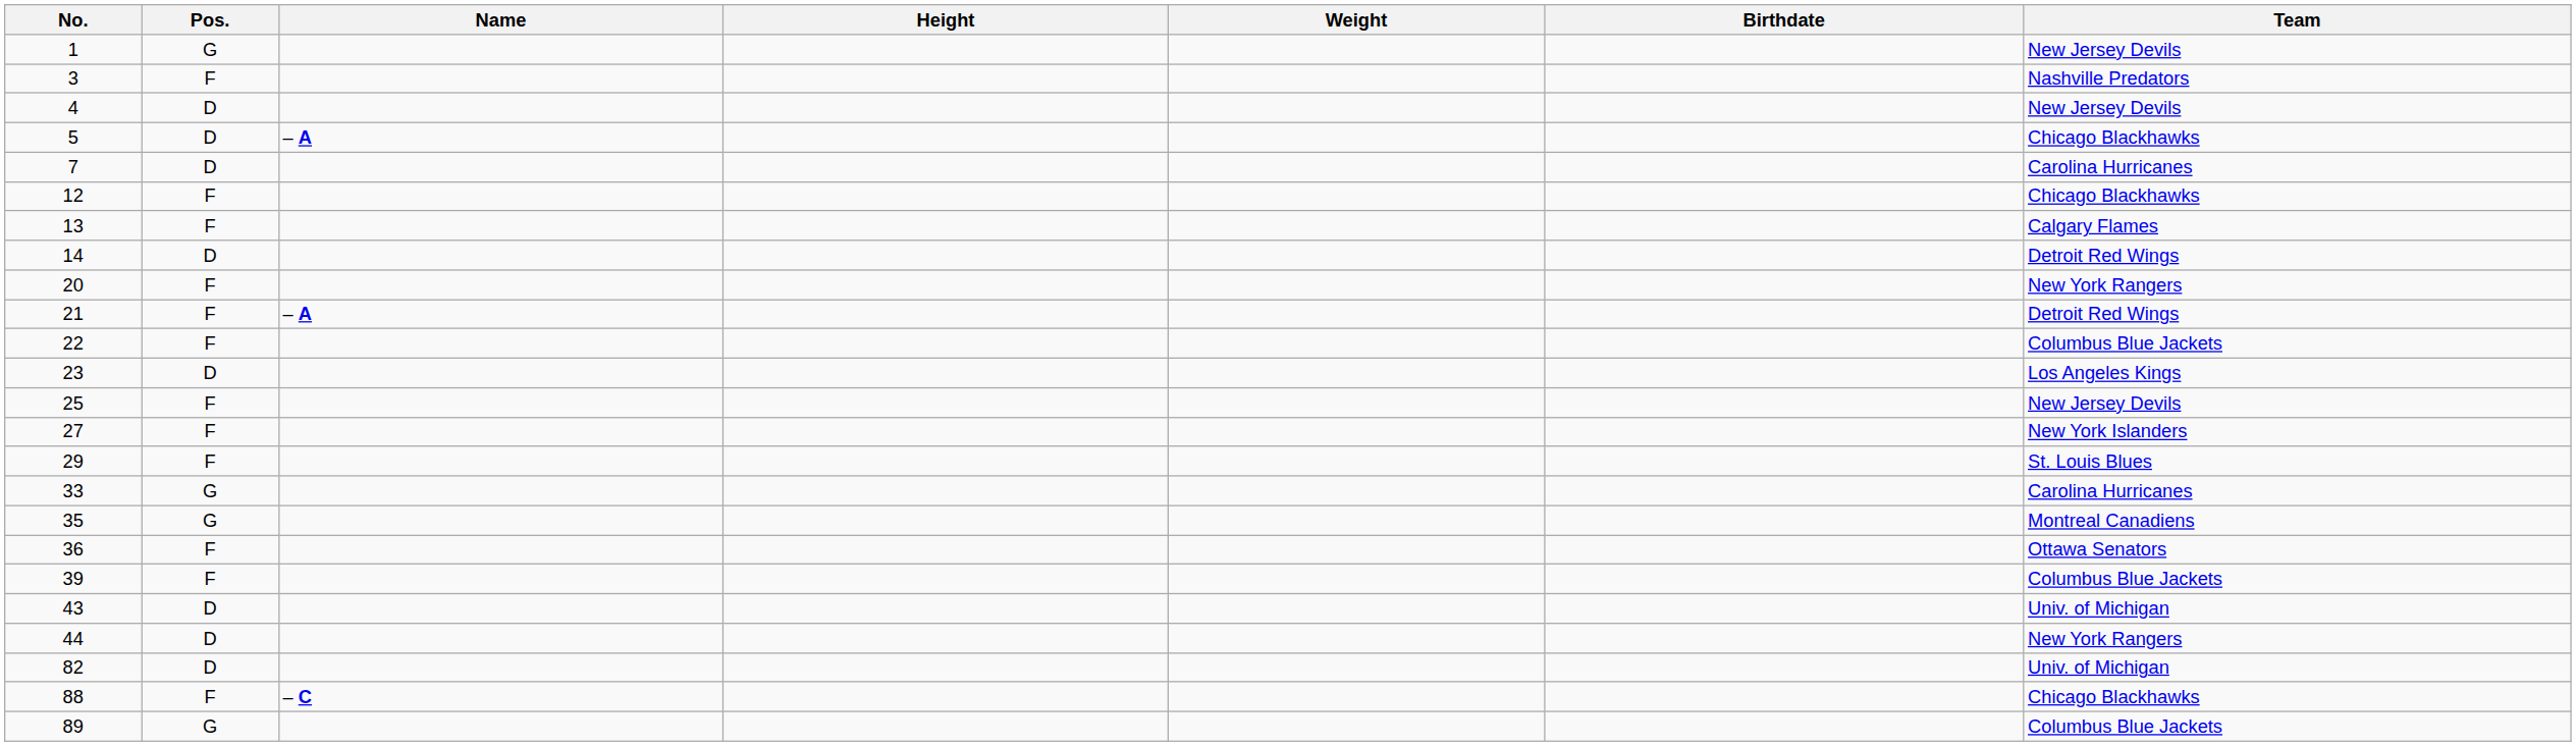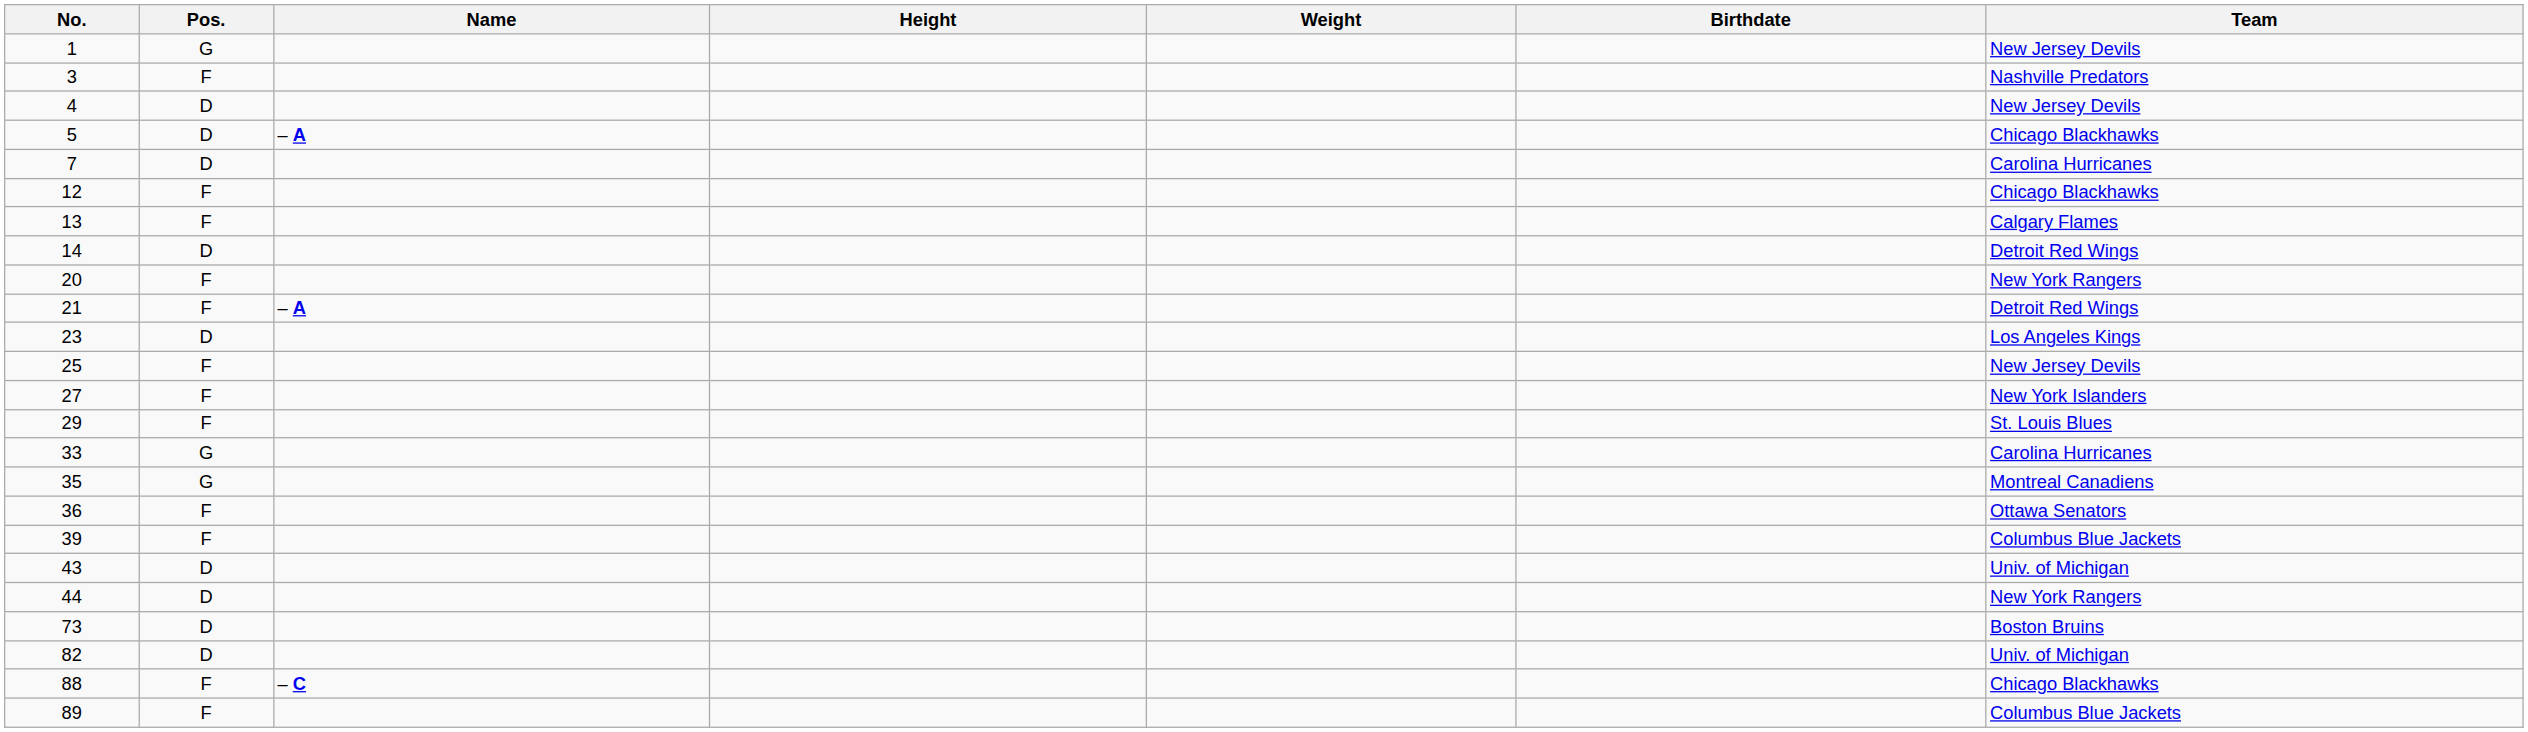 <table width="100%" class="wikitable sortable" style="font-size: 90%; text-align: center;">
 <tr>
 <th style="width:  4%;">No.</th>
 <th style="width:  4%;">Pos.</th>
 <th style="width: 13%;">Name</th>
 <th style="width: 13%;">Height</th>
 <th style="width: 11%;">Weight</th>
 <th style="width: 14%;">Birthdate</th>
 <th style="width: 16%;">Team</th>
 </tr>
 <tr>
 <td>1</td>
 <td>G</td>
 <td align=left></td>
 <td></td>
 <td></td>
 <td></td>
 <td style="text-align:left;"> <a href='#'>New Jersey Devils</a></td>
 </tr>
 <tr>
 <td>3</td>
 <td>F</td>
 <td align=left></td>
 <td></td>
 <td></td>
 <td></td>
 <td style="text-align:left;"> <a href='#'>Nashville Predators</a></td>
 </tr>
 <tr>
 <td>4</td>
 <td>D</td>
 <td align=left></td>
 <td></td>
 <td></td>
 <td></td>
 <td style="text-align:left;"> <a href='#'>New Jersey Devils</a></td>
 </tr>
 <tr>
 <td>5</td>
 <td>D</td>
 <td align=left> – <strong><a href='#'>A</a></strong></td>
 <td></td>
 <td></td>
 <td></td>
 <td style="text-align:left;"> <a href='#'>Chicago Blackhawks</a></td>
 </tr>
 <tr>
 <td>7</td>
 <td>D</td>
 <td align=left></td>
 <td></td>
 <td></td>
 <td></td>
 <td style="text-align:left;"> <a href='#'>Carolina Hurricanes</a></td>
 </tr>
 <tr>
 <td>12</td>
 <td>F</td>
 <td align=left></td>
 <td></td>
 <td></td>
 <td></td>
 <td style="text-align:left;"> <a href='#'>Chicago Blackhawks</a></td>
 </tr>
 <tr>
 <td>13</td>
 <td>F</td>
 <td align=left></td>
 <td></td>
 <td></td>
 <td></td>
 <td style="text-align:left;"> <a href='#'>Calgary Flames</a></td>
 </tr>
 <tr>
 <td>14</td>
 <td>D</td>
 <td align=left></td>
 <td></td>
 <td></td>
 <td></td>
 <td style="text-align:left;"> <a href='#'>Detroit Red Wings</a></td>
 </tr>
 <tr>
 <td>20</td>
 <td>F</td>
 <td align=left></td>
 <td></td>
 <td></td>
 <td></td>
 <td style="text-align:left;"> <a href='#'>New York Rangers</a></td>
 </tr>
 <tr>
 <td>21</td>
 <td>F</td>
 <td align=left> – <strong><a href='#'>A</a></strong></td>
 <td></td>
 <td></td>
 <td></td>
 <td style="text-align:left;"> <a href='#'>Detroit Red Wings</a></td>
 </tr>
 <tr>
-<td>22</td>
-<td>F</td>
-<td align=left></td>
-<td></td>
-<td></td>
-<td></td>
-<td style="text-align:left;"> <a href='#'>Columbus Blue Jackets</a></td>
-</tr>
-<tr>
 <td>23</td>
 <td>D</td>
 <td align=left></td>
 <td></td>
 <td></td>
 <td></td>
 <td style="text-align:left;"> <a href='#'>Los Angeles Kings</a></td>
 </tr>
 <tr>
 <td>25</td>
 <td>F</td>
 <td align=left></td>
 <td></td>
 <td></td>
 <td></td>
 <td style="text-align:left;"> <a href='#'>New Jersey Devils</a></td>
 </tr>
 <tr>
 <td>27</td>
 <td>F</td>
 <td align=left></td>
 <td></td>
 <td></td>
 <td></td>
 <td style="text-align:left;"> <a href='#'>New York Islanders</a></td>
 </tr>
 <tr>
 <td>29</td>
 <td>F</td>
 <td align=left></td>
 <td></td>
 <td></td>
 <td></td>
 <td style="text-align:left;"> <a href='#'>St. Louis Blues</a></td>
 </tr>
 <tr>
 <td>33</td>
 <td>G</td>
 <td align=left></td>
 <td></td>
 <td></td>
 <td></td>
 <td style="text-align:left;"> <a href='#'>Carolina Hurricanes</a></td>
 </tr>
 <tr>
 <td>35</td>
 <td>G</td>
 <td align=left></td>
 <td></td>
 <td></td>
 <td></td>
 <td style="text-align:left;"> <a href='#'>Montreal Canadiens</a></td>
 </tr>
 <tr>
 <td>36</td>
 <td>F</td>
 <td align=left></td>
 <td></td>
 <td></td>
 <td></td>
 <td style="text-align:left;"> <a href='#'>Ottawa Senators</a></td>
 </tr>
 <tr>
 <td>39</td>
 <td>F</td>
 <td align=left></td>
 <td></td>
 <td></td>
 <td></td>
 <td style="text-align:left;"> <a href='#'>Columbus Blue Jackets</a></td>
 </tr>
 <tr>
 <td>43</td>
 <td>D</td>
 <td align=left></td>
 <td></td>
 <td></td>
 <td></td>
 <td style="text-align:left;"> <a href='#'>Univ. of Michigan</a></td>
 </tr>
 <tr>
 <td>44</td>
 <td>D</td>
 <td align=left></td>
 <td></td>
 <td></td>
 <td></td>
 <td style="text-align:left;"> <a href='#'>New York Rangers</a></td>
 </tr>
 <tr>
+<td>73</td>
+<td>D</td>
+<td align=left></td>
+<td></td>
+<td></td>
+<td></td>
+<td style="text-align:left;"> <a href='#'>Boston Bruins</a></td>
+</tr>
+<tr>
 <td>82</td>
 <td>D</td>
 <td align=left></td>
 <td></td>
 <td></td>
 <td></td>
 <td style="text-align:left;"> <a href='#'>Univ. of Michigan</a></td>
 </tr>
 <tr>
 <td>88</td>
 <td>F</td>
 <td align=left> – <strong><a href='#'>C</a></strong></td>
 <td></td>
 <td></td>
 <td></td>
 <td style="text-align:left;"> <a href='#'>Chicago Blackhawks</a></td>
 </tr>
 <tr>
 <td>89</td>
-<td>G</td>
+<td>F</td>
 <td align=left></td>
 <td></td>
 <td></td>
 <td></td>
 <td style="text-align:left;"> <a href='#'>Columbus Blue Jackets</a></td>
 </tr>
 </table>
